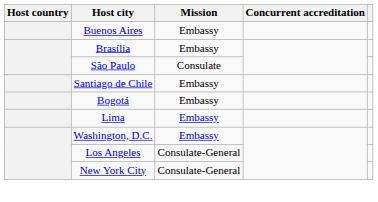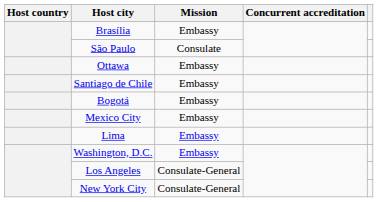 <table class="wikitable plainrowheaders" style="text-align:center;">
 <tr>
 <th scope="col">Host country</th>
 <th scope="col">Host city</th>
 <th scope="col">Mission</th>
 <th scope="col">Concurrent accreditation</th>
 <th scope="col"></th>
-</tr>
-<tr>
-<th scope="row"></th>
-<td><a href='#'>Buenos Aires</a></td>
-<td>Embassy</td>
-<td></td>
-<td></td>
 </tr>
 <tr>
 <th scope="row" rowspan="2"></th>
 <td><a href='#'>Brasília</a></td>
 <td>Embassy</td>
 <td rowspan="2"></td>
 <td></td>
 </tr>
 <tr>
 <td><a href='#'>São Paulo</a></td>
 <td>Consulate</td>
 <td></td>
 </tr>
 <tr>
 <th scope="row"></th>
+<td><a href='#'>Ottawa</a></td>
+<td>Embassy</td>
+<td></td>
+<td></td>
+</tr>
+<tr>
+<th scope="row"></th>
 <td><a href='#'>Santiago de Chile</a></td>
 <td>Embassy</td>
 <td></td>
 <td></td>
 </tr>
 <tr>
 <th scope="row"></th>
 <td><a href='#'>Bogotá</a></td>
+<td>Embassy</td>
+<td></td>
+<td></td>
+</tr>
+<tr>
+<th scope="row"></th>
+<td><a href='#'>Mexico City</a></td>
 <td>Embassy</td>
 <td></td>
 <td></td>
 </tr>
 <tr>
 <th scope="row"></th>
 <td><a href='#'>Lima</a></td>
 <td><a href='#'>Embassy</a></td>
 <td></td>
 <td></td>
 </tr>
 <tr>
 <th scope="row" rowspan="3"></th>
 <td><a href='#'>Washington, D.C.</a></td>
 <td><a href='#'>Embassy</a></td>
 <td rowspan="3"></td>
 <td></td>
 </tr>
 <tr>
 <td><a href='#'>Los Angeles</a></td>
 <td>Consulate-General</td>
 <td></td>
 </tr>
 <tr>
 <td><a href='#'>New York City</a></td>
 <td>Consulate-General</td>
 <td></td>
 </tr>
 </table>
